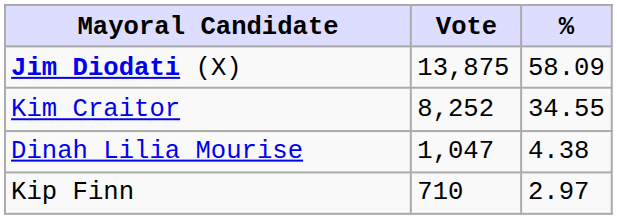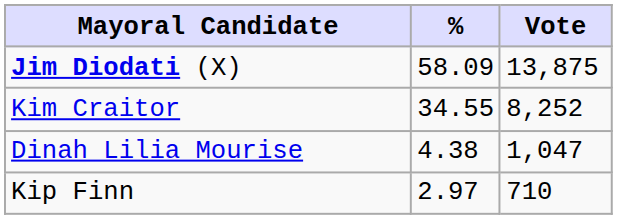 <table class="wikitable">
 <tr>
 <th style="background:#ddf; width:200px;">Mayoral Candidate</th>
+<th style="background:#ddf; width:30px;">%</th>
 <th style="background:#ddf; width:50px;">Vote</th>
-<th style="background:#ddf; width:30px;">%</th>
 </tr>
 <tr>
 <td><strong><a href='#'>Jim Diodati</a></strong> (X)</td>
+<td>58.09</td>
 <td>13,875</td>
-<td>58.09</td>
 </tr>
 <tr>
 <td><a href='#'>Kim Craitor</a></td>
+<td>34.55</td>
 <td>8,252</td>
-<td>34.55</td>
 </tr>
 <tr>
 <td><a href='#'>Dinah Lilia Mourise</a></td>
+<td>4.38</td>
 <td>1,047</td>
-<td>4.38</td>
 </tr>
 <tr>
 <td>Kip Finn</td>
+<td>2.97</td>
 <td>710</td>
-<td>2.97</td>
 </tr>
 </table>
